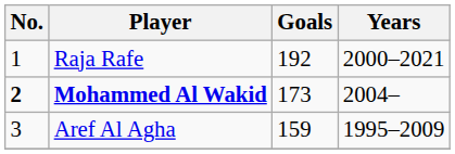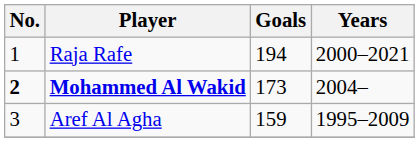 <table class="wikitable sortable">
 <tr>
 <th>No.</th>
 <th>Player</th>
 <th>Goals</th>
 <th>Years</th>
 </tr>
 <tr>
 <td>1</td>
 <td><a href='#'>Raja Rafe</a></td>
-<td>192</td>
+<td>194</td>
 <td>2000–2021</td>
 </tr>
 <tr>
 <td><strong>2</strong></td>
 <td><strong><a href='#'>Mohammed Al Wakid</a></strong></td>
 <td>173</td>
 <td>2004–</td>
 </tr>
 <tr>
 <td>3</td>
 <td><a href='#'>Aref Al Agha</a></td>
 <td>159</td>
 <td>1995–2009</td>
 </tr>
 <tr>
 </tr>
 </table>
